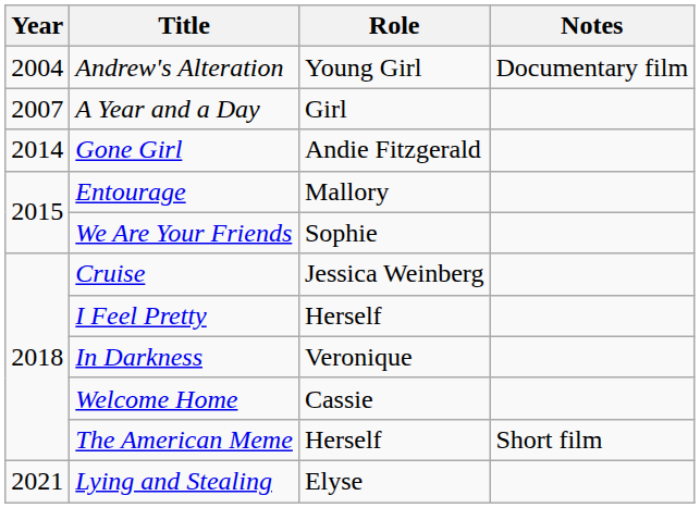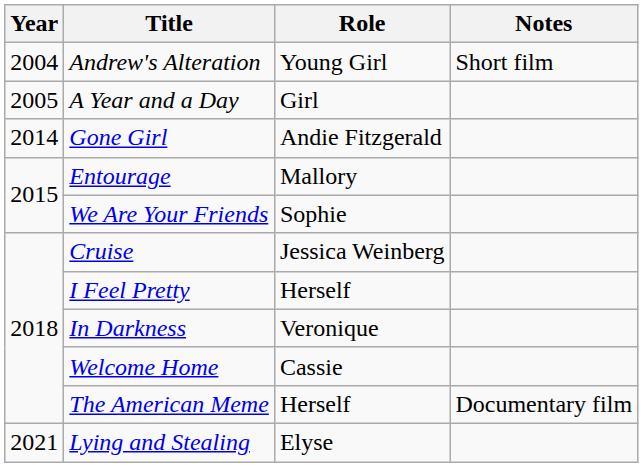 <table class="wikitable sortable">
 <tr>
 <th scope="col">Year</th>
 <th scope="col">Title</th>
 <th scope="col">Role</th>
 <th scope="col" class="unsortable">Notes</th>
 </tr>
 <tr>
 <td scope="row">2004</td>
 <td><em>Andrew's Alteration</em></td>
 <td>Young Girl</td>
-<td>Documentary film</td>
+<td>Short film</td>
 </tr>
 <tr>
-<td scope="row">2007</td>
+<td scope="row">2005</td>
 <td><em>A Year and a Day</em></td>
 <td>Girl</td>
 <td></td>
 </tr>
 <tr>
 <td scope="row">2014</td>
 <td><em><a href='#'>Gone Girl</a></em></td>
 <td>Andie Fitzgerald</td>
 <td></td>
 </tr>
 <tr>
 <td rowspan="2">2015</td>
 <td><em><a href='#'>Entourage</a></em></td>
 <td>Mallory</td>
 <td></td>
 </tr>
 <tr>
 <td><em><a href='#'>We Are Your Friends</a></em></td>
 <td>Sophie</td>
 <td></td>
 </tr>
 <tr>
 <td rowspan="5">2018</td>
 <td><em><a href='#'>Cruise</a></em></td>
 <td>Jessica Weinberg</td>
 <td></td>
 </tr>
 <tr>
 <td><em><a href='#'>I Feel Pretty</a></em></td>
 <td>Herself</td>
 <td></td>
 </tr>
 <tr>
 <td><em><a href='#'>In Darkness</a></em></td>
 <td>Veronique</td>
 <td></td>
 </tr>
 <tr>
 <td><em><a href='#'>Welcome Home</a></em></td>
 <td>Cassie</td>
 <td></td>
 </tr>
 <tr>
 <td><em><a href='#'>The American Meme</a></em></td>
 <td>Herself</td>
-<td>Short film</td>
+<td>Documentary film</td>
 </tr>
 <tr>
 <td scope="row">2021</td>
 <td><em><a href='#'>Lying and Stealing</a></em></td>
 <td>Elyse</td>
 <td></td>
 </tr>
 </table>
